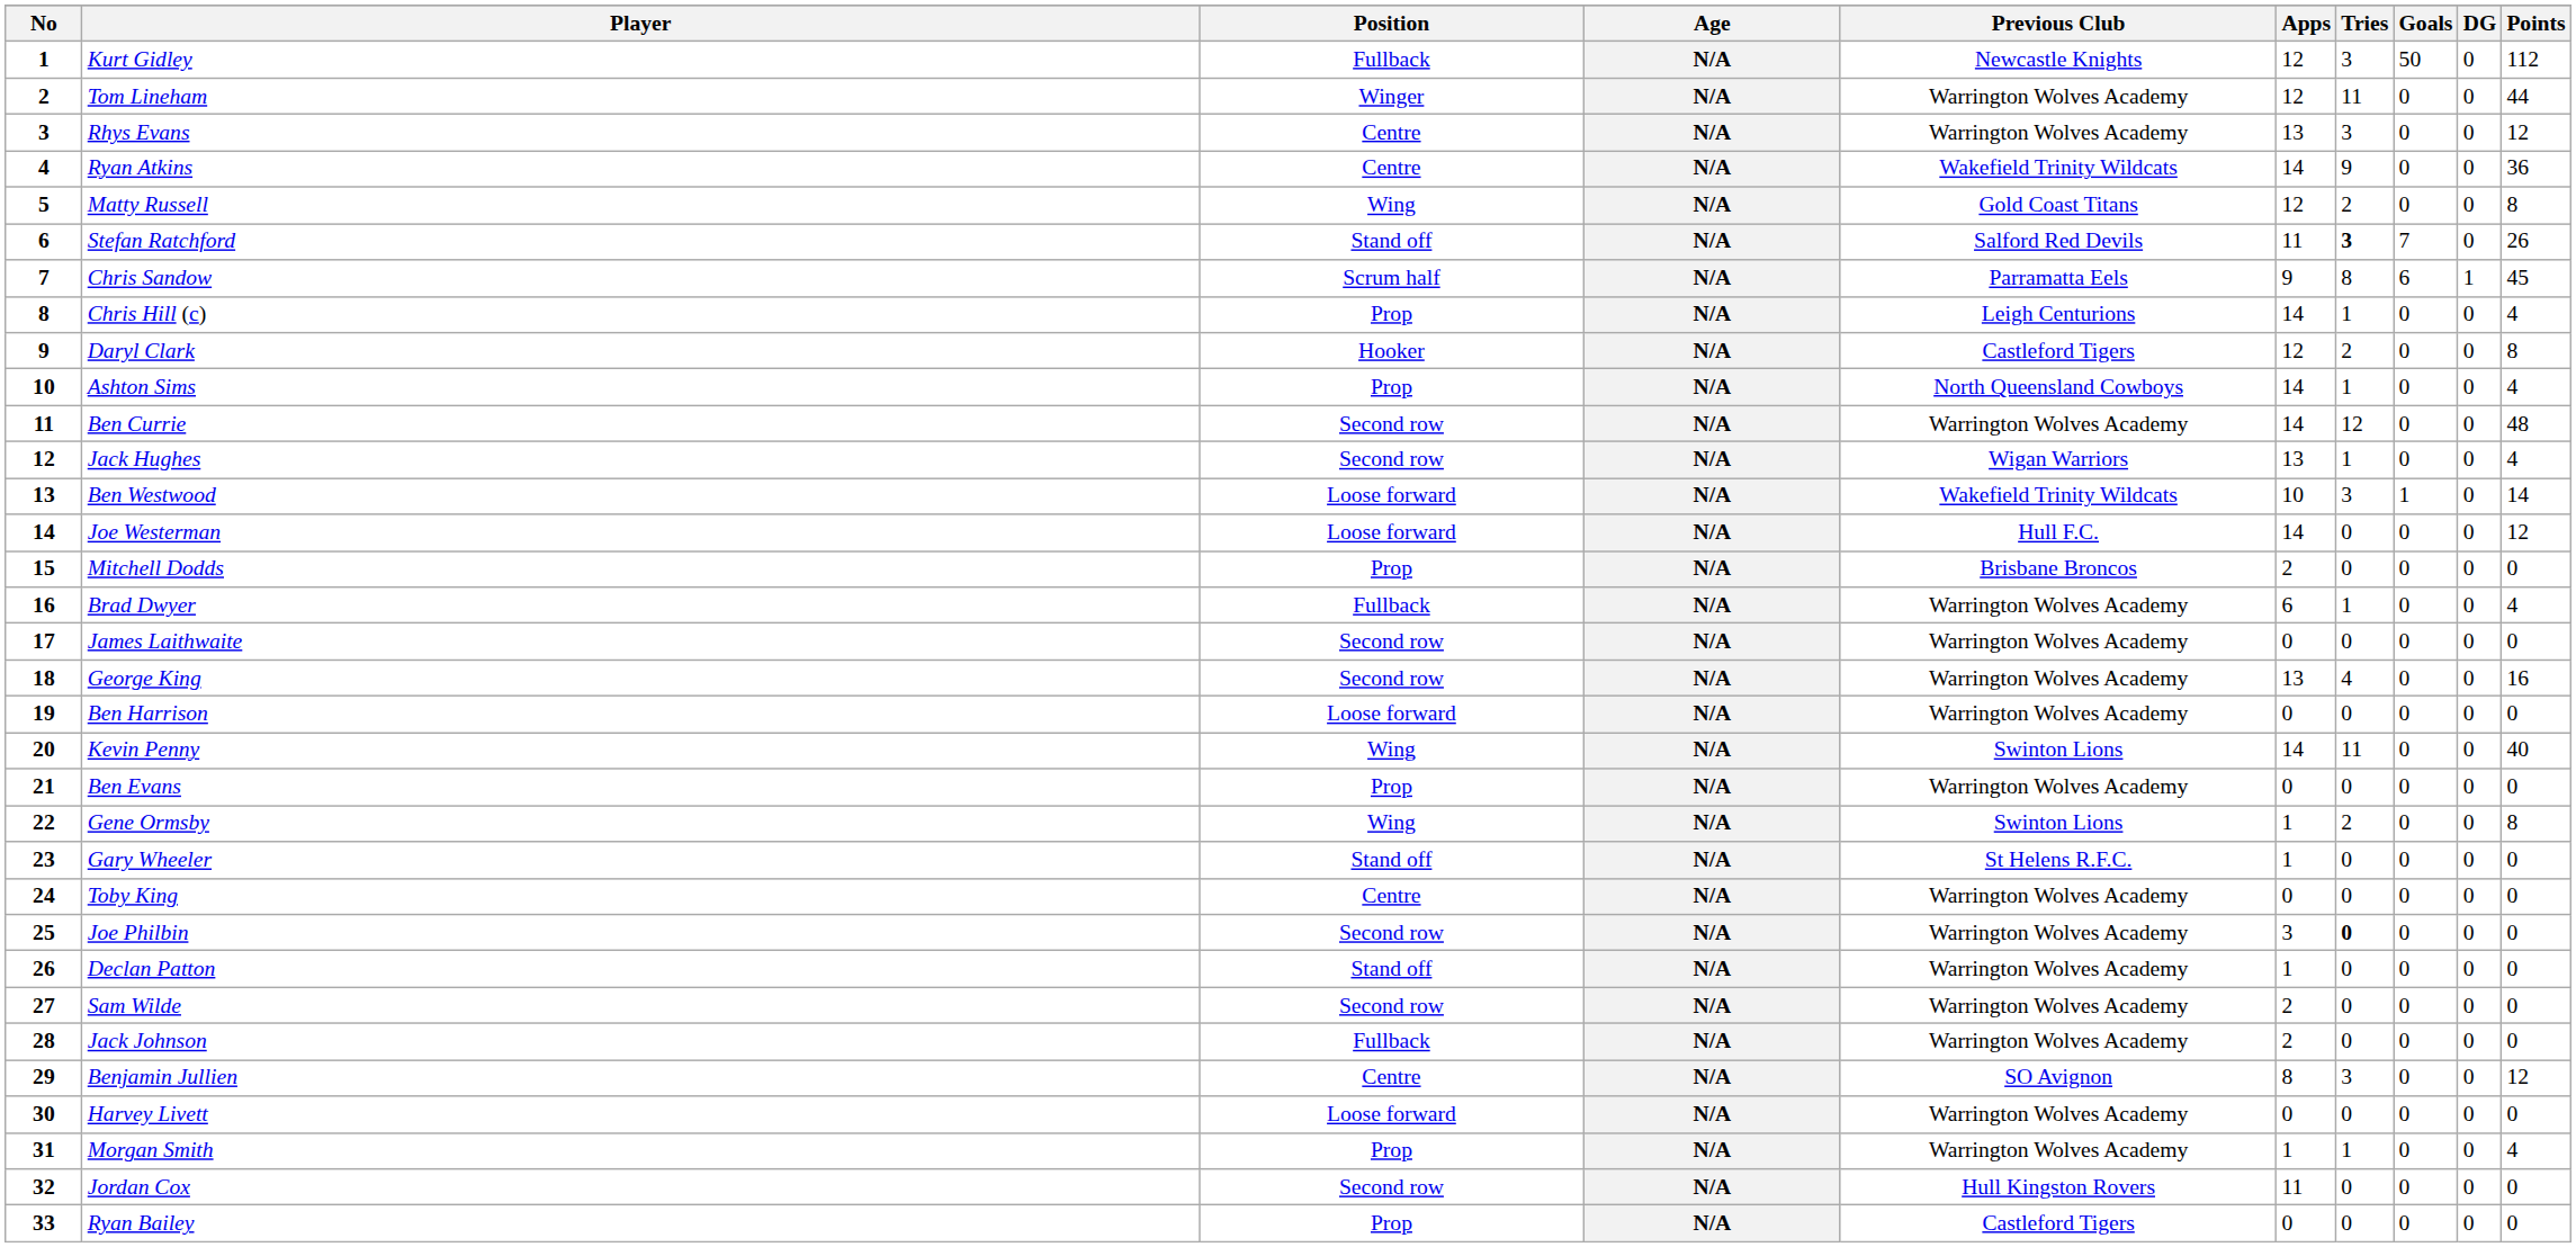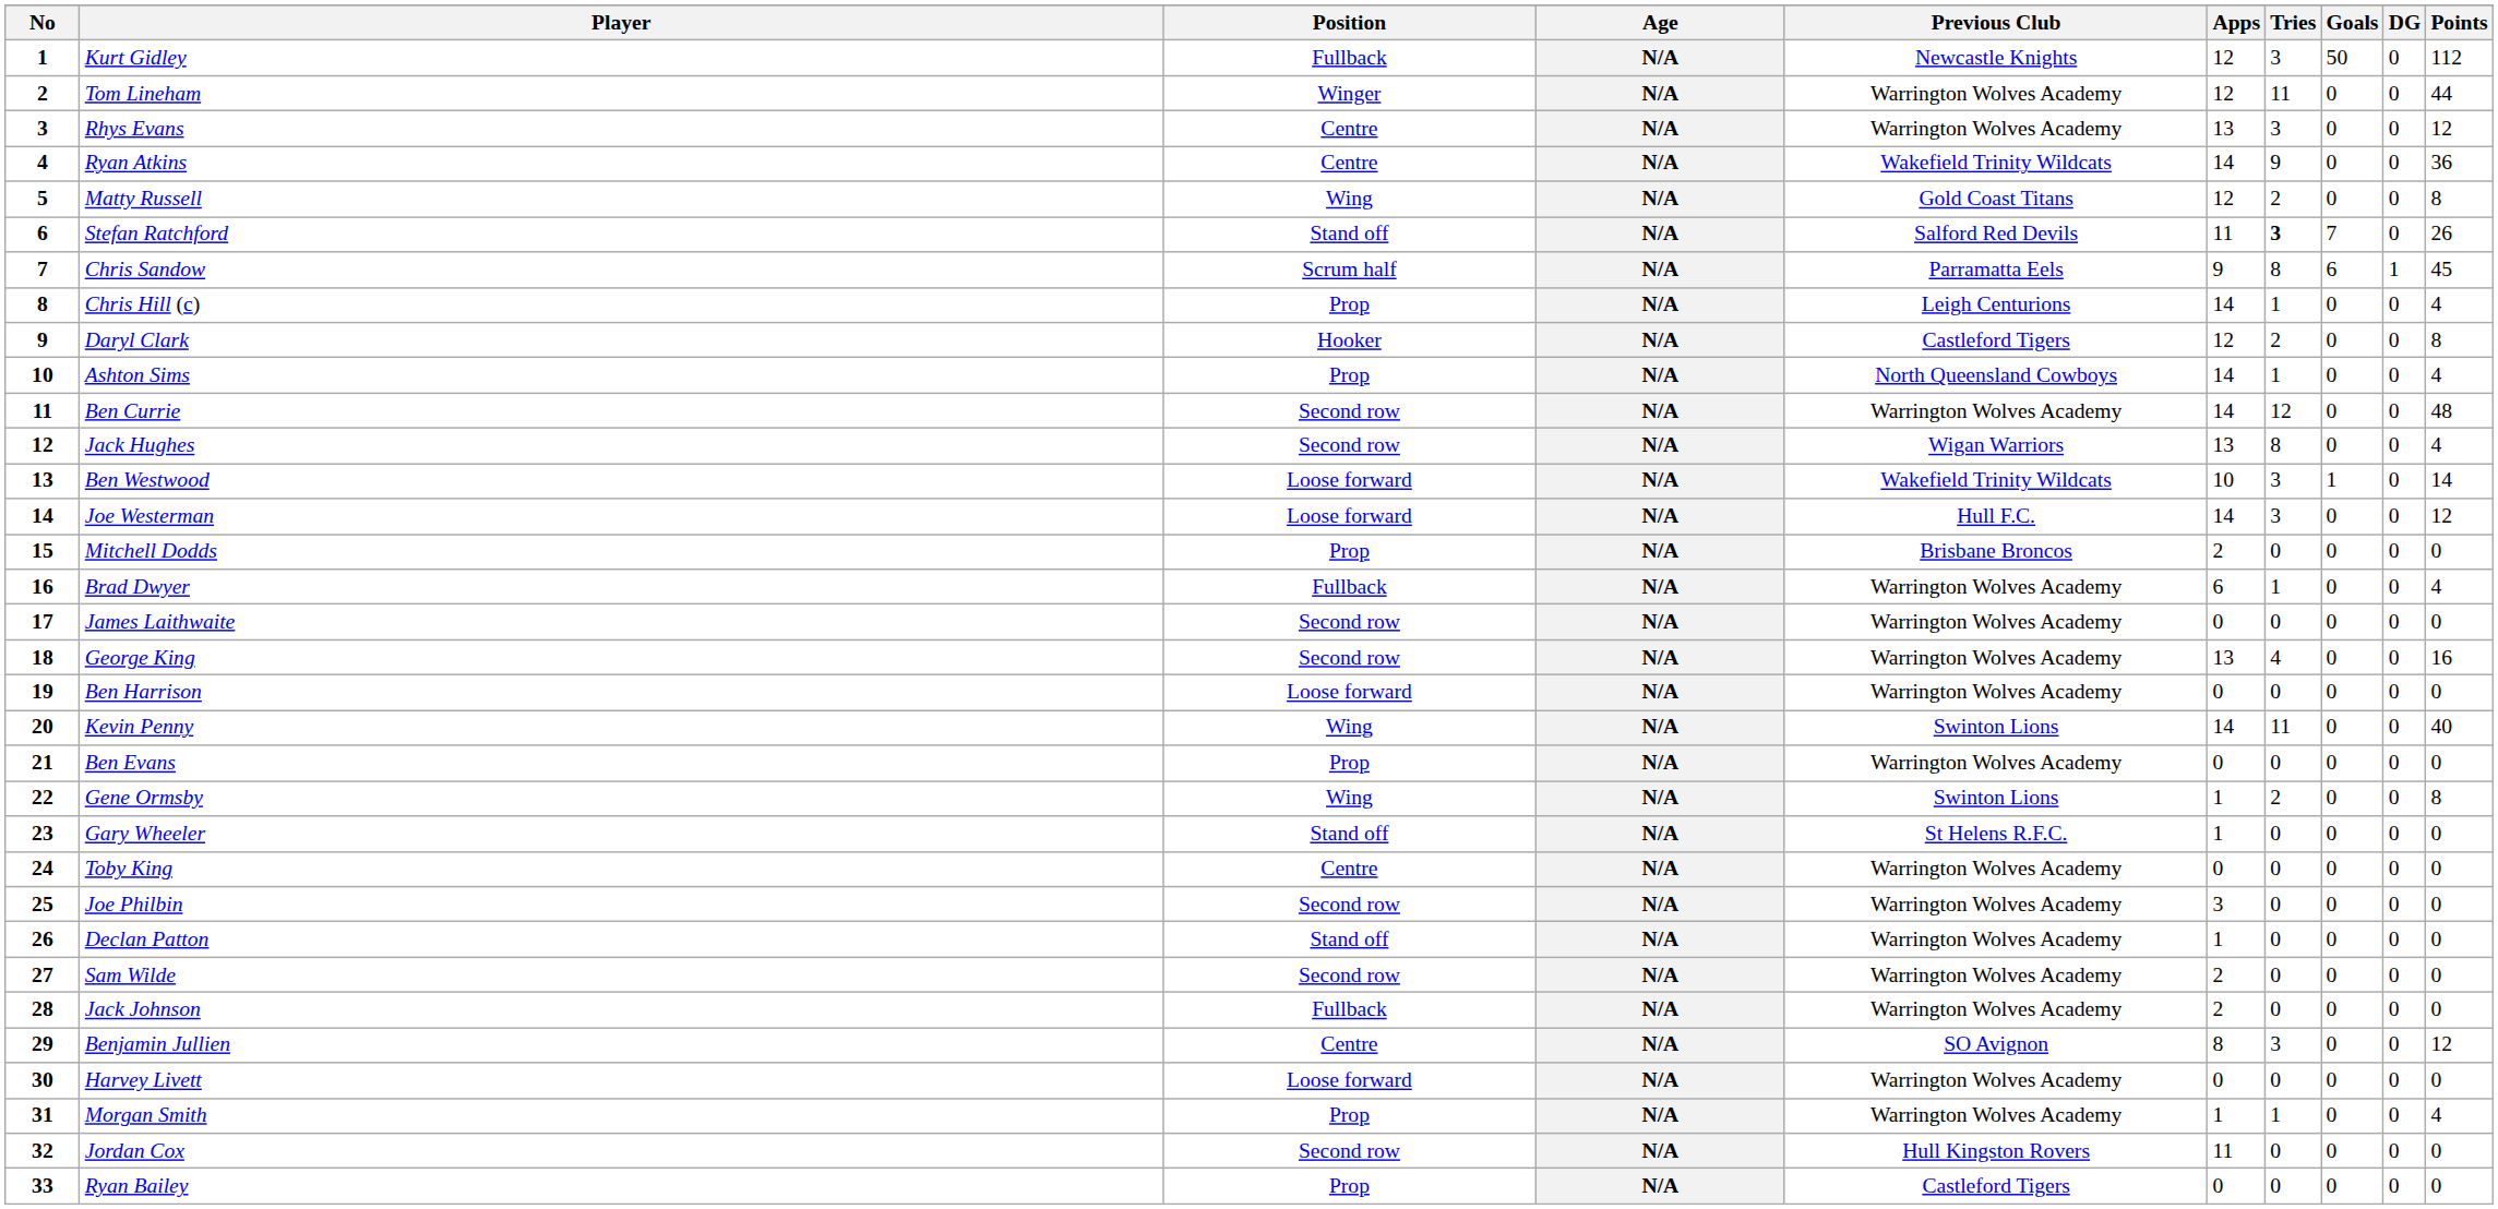 <table class="wikitable sortable" width="100%" style="font-size:85%">
 <tr bgcolor="#efefef">
 </tr>
 <tr bgcolor="#efefef">
 <th width=3%>No</th>
 <th !width=47%>Player</th>
 <th width=15%>Position</th>
 <th width=1%>Age</th>
 <th width=17%>Previous Club</th>
 <th width="20">Apps</th>
 <th width="20">Tries</th>
 <th width="20">Goals</th>
 <th width="20">DG</th>
 <th width="20">Points</th>
 </tr>
 <tr bgcolor=#FFFFFF>
 <td align=center><strong>1</strong></td>
 <td><em><a href='#'>Kurt Gidley</a></em></td>
 <td align=center><a href='#'>Fullback</a></td>
 <th width=10%>N/A</th>
 <td align=center><a href='#'>Newcastle Knights</a></td>
 <td align=centre>12</td>
 <td align=centre>3</td>
 <td align=centre>50</td>
 <td align=centre>0</td>
 <td align=centre>112</td>
 </tr>
 <tr bgcolor=#FFFFFF>
 <td align=center><strong>2</strong></td>
 <td><em><a href='#'>Tom Lineham</a></em></td>
 <td align=center><a href='#'>Winger</a></td>
 <th width=10%>N/A</th>
 <td align=center>Warrington Wolves Academy</td>
 <td align=centre>12</td>
 <td align=centre>11</td>
 <td align=centre>0</td>
 <td align=centre>0</td>
 <td align=centre>44</td>
 </tr>
 <tr bgcolor=#FFFFFF>
 <td align=center><strong>3</strong></td>
 <td><em><a href='#'>Rhys Evans</a></em></td>
 <td align=center><a href='#'>Centre</a></td>
 <th width=10%>N/A</th>
 <td align=center>Warrington Wolves Academy</td>
 <td align=centre>13</td>
 <td align=centre>3</td>
 <td align=centre>0</td>
 <td align=centre>0</td>
 <td align=centre>12</td>
 </tr>
 <tr bgcolor=#FFFFFF>
 <td align=center><strong>4</strong></td>
 <td><em><a href='#'>Ryan Atkins</a></em></td>
 <td align=center><a href='#'>Centre</a></td>
 <th width=10%>N/A</th>
 <td align=center><a href='#'>Wakefield Trinity Wildcats</a></td>
 <td align=centre>14</td>
 <td align=centre>9</td>
 <td align=centre>0</td>
 <td align=centre>0</td>
 <td align=centre>36</td>
 </tr>
 <tr bgcolor=#FFFFFF>
 <td align=center><strong>5</strong></td>
 <td><em><a href='#'>Matty Russell</a></em></td>
 <td align=center><a href='#'>Wing</a></td>
 <th width=10%>N/A</th>
 <td align=center><a href='#'>Gold Coast Titans</a></td>
 <td align=centre>12</td>
 <td align=centre>2</td>
 <td align=centre>0</td>
 <td align=centre>0</td>
 <td align=centre>8</td>
 </tr>
 <tr bgcolor=#FFFFFF>
 <td align=center><strong>6</strong></td>
 <td><em><a href='#'>Stefan Ratchford</a></em></td>
 <td align=center><a href='#'>Stand off</a></td>
 <th width=10%>N/A</th>
 <td align=center><a href='#'>Salford Red Devils</a></td>
 <td align=centre>11</td>
 <td align=centre><strong>3</strong></td>
 <td align=centre>7</td>
 <td align=centre>0</td>
 <td align=centre>26</td>
 </tr>
 <tr bgcolor=#FFFFFF>
 <td align=center><strong>7</strong></td>
 <td><em><a href='#'>Chris Sandow</a></em></td>
 <td align=center><a href='#'>Scrum half</a></td>
 <th width=10%>N/A</th>
 <td align=center><a href='#'>Parramatta Eels</a></td>
 <td align=centre>9</td>
 <td align=centre>8</td>
 <td align=centre>6</td>
 <td align=centre>1</td>
 <td align=centre>45</td>
 </tr>
 <tr bgcolor=#FFFFFF>
 <td align=center><strong>8</strong></td>
 <td><em><a href='#'>Chris Hill</a></em> (<a href='#'>c</a>)</td>
 <td align=center><a href='#'>Prop</a></td>
 <th width=10%>N/A</th>
 <td align=center><a href='#'>Leigh Centurions</a></td>
 <td align=centre>14</td>
 <td align=centre>1</td>
 <td align=centre>0</td>
 <td align=centre>0</td>
 <td align=centre>4</td>
 </tr>
 <tr bgcolor=#FFFFFF>
 <td align=center><strong>9</strong></td>
 <td><em><a href='#'>Daryl Clark</a></em></td>
 <td align=center><a href='#'>Hooker</a></td>
 <th width=10%>N/A</th>
 <td align=center><a href='#'>Castleford Tigers</a></td>
 <td align=centre>12</td>
 <td align=centre>2</td>
 <td align=centre>0</td>
 <td align=centre>0</td>
 <td align=centre>8</td>
 </tr>
 <tr bgcolor=#FFFFFF>
 <td align=center><strong>10</strong></td>
 <td><em><a href='#'>Ashton Sims</a></em></td>
 <td align=center><a href='#'>Prop</a></td>
 <th width=10%>N/A</th>
 <td align=center><a href='#'>North Queensland Cowboys</a></td>
 <td align=centre>14</td>
 <td align=centre>1</td>
 <td align=centre>0</td>
 <td align=centre>0</td>
 <td align=centre>4</td>
 </tr>
 <tr bgcolor=#FFFFFF>
 <td align=center><strong>11</strong></td>
 <td><em><a href='#'>Ben Currie</a></em></td>
 <td align=center><a href='#'>Second row</a></td>
 <th width=10%>N/A</th>
 <td align=center>Warrington Wolves Academy</td>
 <td align=centre>14</td>
 <td align=centre>12</td>
 <td align=centre>0</td>
 <td align=centre>0</td>
 <td align=centre>48</td>
 </tr>
 <tr bgcolor=#FFFFFF>
 <td align=center><strong>12</strong></td>
 <td><em><a href='#'>Jack Hughes</a></em></td>
 <td align=center><a href='#'>Second row</a></td>
 <th width=10%>N/A</th>
 <td align=center><a href='#'>Wigan Warriors</a></td>
 <td align=centre>13</td>
-<td align=centre>1</td>
+<td align=centre>8</td>
 <td align=centre>0</td>
 <td align=centre>0</td>
 <td align=centre>4</td>
 </tr>
 <tr bgcolor=#FFFFFF>
 <td align=center><strong>13</strong></td>
 <td><em><a href='#'>Ben Westwood</a></em></td>
 <td align=center><a href='#'>Loose forward</a></td>
 <th width=10%>N/A</th>
 <td align=center><a href='#'>Wakefield Trinity Wildcats</a></td>
 <td align=centre>10</td>
 <td align=centre>3</td>
 <td align=centre>1</td>
 <td align=centre>0</td>
 <td align=centre>14</td>
 </tr>
 <tr bgcolor=#FFFFFF>
 <td align=center><strong>14</strong></td>
 <td><em><a href='#'>Joe Westerman</a></em></td>
 <td align=center><a href='#'>Loose forward</a></td>
 <th width=10%>N/A</th>
 <td align=center><a href='#'>Hull F.C.</a></td>
 <td align=centre>14</td>
-<td align=centre>0</td>
+<td align=centre>3</td>
 <td align=centre>0</td>
 <td align=centre>0</td>
 <td align=centre>12</td>
 </tr>
 <tr bgcolor=#FFFFFF>
 <td align=center><strong>15</strong></td>
 <td><em><a href='#'>Mitchell Dodds</a></em></td>
 <td align=center><a href='#'>Prop</a></td>
 <th width=10%>N/A</th>
 <td align=center><a href='#'>Brisbane Broncos</a></td>
 <td align=centre>2</td>
 <td align=centre>0</td>
 <td align=centre>0</td>
 <td align=centre>0</td>
 <td align=centre>0</td>
 </tr>
 <tr bgcolor=#FFFFFF>
 <td align=center><strong>16</strong></td>
 <td><em><a href='#'>Brad Dwyer</a></em></td>
 <td align=center><a href='#'>Fullback</a></td>
 <th width=10%>N/A</th>
 <td align=center>Warrington Wolves Academy</td>
 <td align=centre>6</td>
 <td align=centre>1</td>
 <td align=centre>0</td>
 <td align=centre>0</td>
 <td align=centre>4</td>
 </tr>
 <tr bgcolor=#FFFFFF>
 <td align=center><strong>17</strong></td>
 <td><em><a href='#'>James Laithwaite</a></em></td>
 <td align=center><a href='#'>Second row</a></td>
 <th width=10%>N/A</th>
 <td align=center>Warrington Wolves Academy</td>
 <td align=centre>0</td>
 <td align=centre>0</td>
 <td align=centre>0</td>
 <td align=centre>0</td>
 <td align=centre>0</td>
 </tr>
 <tr bgcolor=#FFFFFF>
 <td align=center><strong>18</strong></td>
 <td><em><a href='#'>George King</a></em></td>
 <td align=center><a href='#'>Second row</a></td>
 <th width=10%>N/A</th>
 <td align=center>Warrington Wolves Academy</td>
 <td align=centre>13</td>
 <td align=centre>4</td>
 <td align=centre>0</td>
 <td align=centre>0</td>
 <td align=centre>16</td>
 </tr>
 <tr bgcolor=#FFFFFF>
 <td align=center><strong>19</strong></td>
 <td><em><a href='#'>Ben Harrison</a></em></td>
 <td align=center><a href='#'>Loose forward</a></td>
 <th width=10%>N/A</th>
 <td align=center>Warrington Wolves Academy</td>
 <td align=centre>0</td>
 <td align=centre>0</td>
 <td align=centre>0</td>
 <td align=centre>0</td>
 <td align=centre>0</td>
 </tr>
 <tr bgcolor=#FFFFFF>
 <td align=center><strong>20</strong></td>
 <td><em><a href='#'>Kevin Penny</a></em></td>
 <td align=center><a href='#'>Wing</a></td>
 <th width=10%>N/A</th>
 <td align=center><a href='#'>Swinton Lions</a></td>
 <td align=centre>14</td>
 <td align=centre>11</td>
 <td align=centre>0</td>
 <td align=centre>0</td>
 <td align=centre>40</td>
 </tr>
 <tr bgcolor=#FFFFFF>
 <td align=center><strong>21</strong></td>
 <td><em><a href='#'>Ben Evans</a></em></td>
 <td align=center><a href='#'>Prop</a></td>
 <th width=10%>N/A</th>
 <td align=center>Warrington Wolves Academy</td>
 <td align=centre>0</td>
 <td align=centre>0</td>
 <td align=centre>0</td>
 <td align=centre>0</td>
 <td align=centre>0</td>
 </tr>
 <tr bgcolor=#FFFFFF>
 <td align=center><strong>22</strong></td>
 <td><em><a href='#'>Gene Ormsby</a></em></td>
 <td align=center><a href='#'>Wing</a></td>
 <th width=10%>N/A</th>
 <td align=center><a href='#'>Swinton Lions</a></td>
 <td align=centre>1</td>
 <td align=centre>2</td>
 <td align=centre>0</td>
 <td align=centre>0</td>
 <td align=centre>8</td>
 </tr>
 <tr bgcolor=#FFFFFF>
 <td align=center><strong>23</strong></td>
 <td><em><a href='#'>Gary Wheeler</a></em></td>
 <td align=center><a href='#'>Stand off</a></td>
 <th width=10%>N/A</th>
 <td align=center><a href='#'>St Helens R.F.C.</a></td>
 <td align=centre>1</td>
 <td align=centre>0</td>
 <td align=centre>0</td>
 <td align=centre>0</td>
 <td align=centre>0</td>
 </tr>
 <tr bgcolor=#FFFFFF>
 <td align=center><strong>24</strong></td>
 <td><em><a href='#'>Toby King</a></em></td>
 <td align=center><a href='#'>Centre</a></td>
 <th width=10%>N/A</th>
 <td align=center>Warrington Wolves Academy</td>
 <td align=centre>0</td>
 <td align=centre>0</td>
 <td align=centre>0</td>
 <td align=centre>0</td>
 <td align=centre>0</td>
 </tr>
 <tr bgcolor=#FFFFFF>
 <td align=center><strong>25</strong></td>
 <td><em><a href='#'>Joe Philbin</a></em></td>
 <td align=center><a href='#'>Second row</a></td>
 <th width=10%>N/A</th>
 <td align=center>Warrington Wolves Academy</td>
 <td align=centre>3</td>
-<td align=centre><strong>0</strong></td>
+<td align=centre>0</td>
 <td align=centre>0</td>
 <td align=centre>0</td>
 <td align=centre>0</td>
 </tr>
 <tr bgcolor=#FFFFFF>
 <td align=center><strong>26</strong></td>
 <td><em><a href='#'>Declan Patton</a></em></td>
 <td align=center><a href='#'>Stand off</a></td>
 <th width=10%>N/A</th>
 <td align=center>Warrington Wolves Academy</td>
 <td align=centre>1</td>
 <td align=centre>0</td>
 <td align=centre>0</td>
 <td align=centre>0</td>
 <td align=centre>0</td>
 </tr>
 <tr bgcolor=#FFFFFF>
 <td align=center><strong>27</strong></td>
 <td><em><a href='#'>Sam Wilde</a></em></td>
 <td align=center><a href='#'>Second row</a></td>
 <th width=10%>N/A</th>
 <td align=center>Warrington Wolves Academy</td>
 <td align=centre>2</td>
 <td align=centre>0</td>
 <td align=centre>0</td>
 <td align=centre>0</td>
 <td align=centre>0</td>
 </tr>
 <tr bgcolor=#FFFFFF>
 <td align=center><strong>28</strong></td>
 <td><em><a href='#'>Jack Johnson</a></em></td>
 <td align=center><a href='#'>Fullback</a></td>
 <th width=10%>N/A</th>
 <td align=center>Warrington Wolves Academy</td>
 <td align=centre>2</td>
 <td align=centre>0</td>
 <td align=centre>0</td>
 <td align=centre>0</td>
 <td align=centre>0</td>
 </tr>
 <tr bgcolor=#FFFFFF>
 <td align=center><strong>29</strong></td>
 <td><em><a href='#'>Benjamin Jullien</a></em></td>
 <td align=center><a href='#'>Centre</a></td>
 <th width=10%>N/A</th>
 <td align=center><a href='#'>SO Avignon</a></td>
 <td align=centre>8</td>
 <td align=centre>3</td>
 <td align=centre>0</td>
 <td align=centre>0</td>
 <td align=centre>12</td>
 </tr>
 <tr bgcolor=#FFFFFF>
 <td align=center><strong>30</strong></td>
 <td><em><a href='#'>Harvey Livett</a></em></td>
 <td align=center><a href='#'>Loose forward</a></td>
 <th width=10%>N/A</th>
 <td align=center>Warrington Wolves Academy</td>
 <td align=centre>0</td>
 <td align=centre>0</td>
 <td align=centre>0</td>
 <td align=centre>0</td>
 <td align=centre>0</td>
 </tr>
 <tr bgcolor=#FFFFFF>
 <td align=center><strong>31</strong></td>
 <td><em><a href='#'>Morgan Smith</a></em></td>
 <td align=center><a href='#'>Prop</a></td>
 <th width=10%>N/A</th>
 <td align=center>Warrington Wolves Academy</td>
 <td align=centre>1</td>
 <td align=centre>1</td>
 <td align=centre>0</td>
 <td align=centre>0</td>
 <td align=centre>4</td>
 </tr>
 <tr bgcolor=#FFFFFF>
 <td align=center><strong>32</strong></td>
 <td><em><a href='#'>Jordan Cox</a></em></td>
 <td align=center><a href='#'>Second row</a></td>
 <th width=10%>N/A</th>
 <td align=center><a href='#'>Hull Kingston Rovers</a></td>
 <td align=centre>11</td>
 <td align=centre>0</td>
 <td align=centre>0</td>
 <td align=centre>0</td>
 <td align=centre>0</td>
 </tr>
 <tr bgcolor=#FFFFFF>
 <td align=center><strong>33</strong></td>
 <td><em><a href='#'>Ryan Bailey</a></em></td>
 <td align=center><a href='#'>Prop</a></td>
 <th width=10%>N/A</th>
 <td align=center><a href='#'>Castleford Tigers</a></td>
 <td align=centre>0</td>
 <td align=centre>0</td>
 <td align=centre>0</td>
 <td align=centre>0</td>
 <td align=centre>0</td>
 </tr>
 </table>
